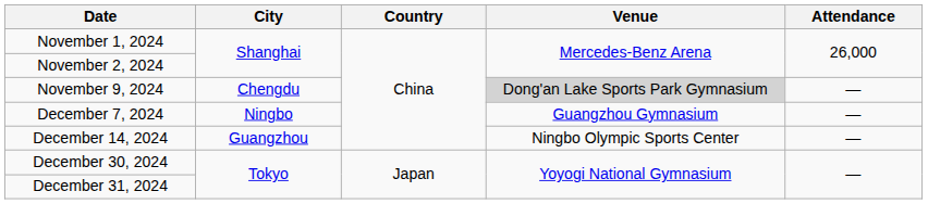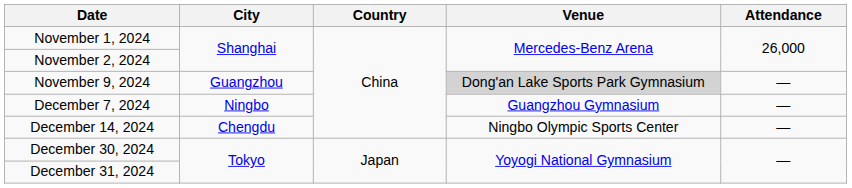 <table class="wikitable plainrowheaders" style="text-align:center">
 <tr>
 <th scope="col" style="width:12em">Date</th>
 <th scope="col" style="width:9em">City</th>
 <th scope="col" style="width:9em">Country</th>
 <th scope="col" style="width:19em">Venue</th>
 <th scope="col" style="width:8.5em">Attendance</th>
 </tr>
 <tr>
 <td>November 1, 2024</td>
 <td rowspan="2"><a href='#'>Shanghai</a></td>
 <td rowspan="5">China</td>
 <td rowspan="2"><a href='#'>Mercedes-Benz Arena</a></td>
 <td rowspan="2">26,000</td>
 </tr>
 <tr>
 <td>November 2, 2024</td>
 </tr>
 <tr>
 <td>November 9, 2024</td>
-<td><a href='#'>Chengdu</a></td>
+<td><a href='#'>Guangzhou</a></td>
 <td style="background: lightgrey;">Dong'an Lake Sports Park Gymnasium</td>
 <td>—</td>
 </tr>
 <tr>
 <td>December 7, 2024</td>
 <td><a href='#'>Ningbo</a></td>
 <td><a href='#'>Guangzhou Gymnasium</a></td>
 <td>—</td>
 </tr>
 <tr>
 <td>December 14, 2024</td>
-<td><a href='#'>Guangzhou</a></td>
+<td><a href='#'>Chengdu</a></td>
 <td>Ningbo Olympic Sports Center</td>
 <td>—</td>
 </tr>
 <tr>
 <td>December 30, 2024</td>
 <td rowspan="2"><a href='#'>Tokyo</a></td>
 <td rowspan="2">Japan</td>
 <td rowspan="2"><a href='#'>Yoyogi National Gymnasium</a></td>
 <td rowspan="2">—</td>
 </tr>
 <tr>
 <td>December 31, 2024</td>
 </tr>
 </table>
